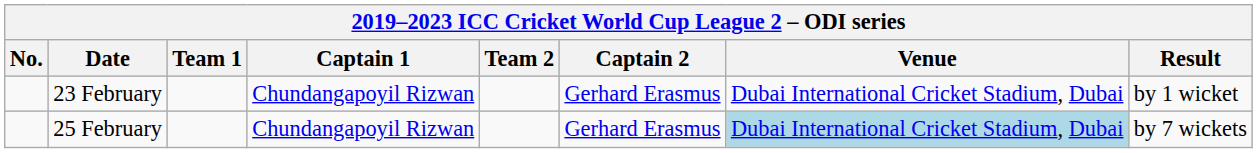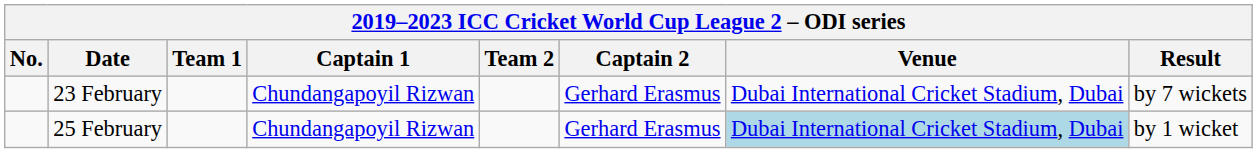 <table class="wikitable">
 <tr>
 <th colspan="9"><a href='#'>2019–2023 ICC Cricket World Cup League 2</a> – ODI series</th>
 </tr>
 <tr>
 <th>No.</th>
 <th>Date</th>
 <th>Team 1</th>
 <th>Captain 1</th>
 <th>Team 2</th>
 <th>Captain 2</th>
 <th>Venue</th>
 <th>Result</th>
 </tr>
 <tr>
 <td></td>
 <td>23 February</td>
 <td></td>
 <td><a href='#'>Chundangapoyil Rizwan</a></td>
 <td></td>
 <td><a href='#'>Gerhard Erasmus</a></td>
 <td><a href='#'>Dubai International Cricket Stadium</a>, <a href='#'>Dubai</a></td>
-<td> by 1 wicket</td>
+<td> by 7 wickets</td>
 </tr>
 <tr>
 <td></td>
 <td>25 February</td>
 <td></td>
 <td><a href='#'>Chundangapoyil Rizwan</a></td>
 <td></td>
 <td><a href='#'>Gerhard Erasmus</a></td>
 <td style="background: lightblue;"><a href='#'>Dubai International Cricket Stadium</a>, <a href='#'>Dubai</a></td>
-<td> by 7 wickets</td>
+<td> by 1 wicket</td>
 </tr>
 </table>
